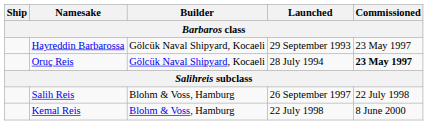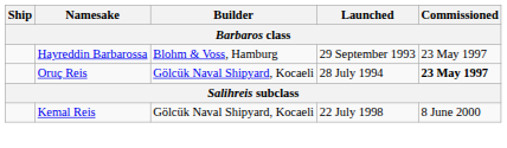 <table class="wikitable" border="1">
 <tr>
 <th>Ship</th>
 <th>Namesake</th>
 <th>Builder</th>
 <th>Launched</th>
 <th>Commissioned</th>
 </tr>
 <tr>
 <th colspan=5><em>Barbaros</em> class</th>
 </tr>
 <tr>
 <td></td>
 <td><a href='#'>Hayreddin Barbarossa</a></td>
-<td>Gölcük Naval Shipyard, Kocaeli</td>
+<td><a href='#'>Blohm & Voss</a>, Hamburg</td>
 <td>29 September 1993</td>
 <td>23 May 1997</td>
 </tr>
 <tr>
 <td></td>
 <td><a href='#'>Oruç Reis</a></td>
 <td><a href='#'>Gölcük Naval Shipyard</a>, Kocaeli</td>
 <td>28 July 1994</td>
 <td><strong>23 May 1997</strong></td>
 </tr>
 <tr>
 <th colspan=5><em>Salihreis</em> subclass</th>
 </tr>
 <tr>
 <td></td>
-<td><a href='#'>Salih Reis</a></td>
-<td>Blohm & Voss, Hamburg</td>
-<td>26 September 1997</td>
-<td>22 July 1998</td>
-</tr>
-<tr>
-<td></td>
 <td><a href='#'>Kemal Reis</a></td>
-<td><a href='#'>Blohm & Voss</a>, Hamburg</td>
+<td>Gölcük Naval Shipyard, Kocaeli</td>
 <td>22 July 1998</td>
 <td>8 June 2000</td>
 </tr>
 </table>
